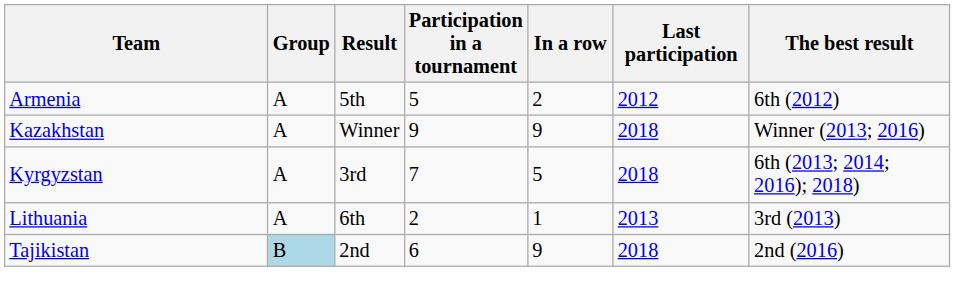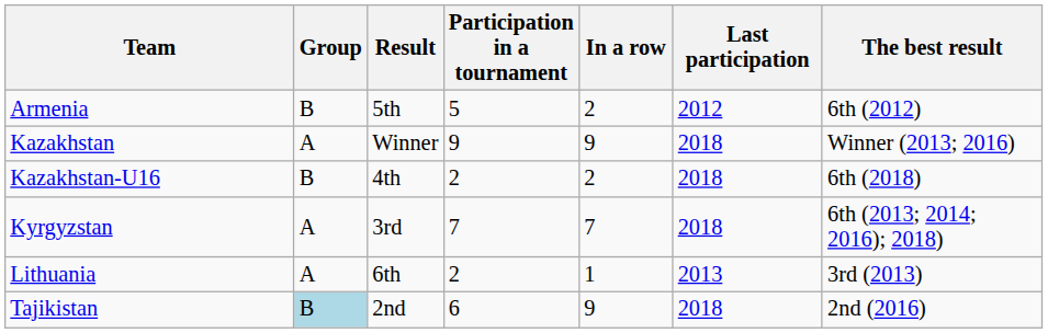 <table class="wikitable sortable">
 <tr>
 <th width=200>Team</th>
 <th width=30>Group</th>
 <th width=15>Result</th>
 <th width=80>Participation in a tournament</th>
 <th width=60>In a row</th>
 <th width=100>Last participation</th>
 <th width=150>The best result</th>
 </tr>
 <tr>
 <td> <a href='#'>Armenia</a></td>
-<td>А</td>
+<td>B</td>
 <td>5th</td>
 <td>5</td>
 <td>2</td>
 <td><a href='#'>2012</a></td>
 <td>6th (<a href='#'>2012</a>)</td>
 </tr>
 <tr>
 <td> <a href='#'>Kazakhstan</a></td>
 <td>A</td>
 <td>Winner</td>
 <td>9</td>
 <td>9</td>
 <td><a href='#'>2018</a></td>
 <td>Winner (<a href='#'>2013</a>; <a href='#'>2016</a>)</td>
 </tr>
 <tr>
+<td> <a href='#'>Kazakhstan-U16</a></td>
+<td>B</td>
+<td>4th</td>
+<td>2</td>
+<td>2</td>
+<td><a href='#'>2018</a></td>
+<td>6th (<a href='#'>2018</a>)</td>
+</tr>
+<tr>
 <td> <a href='#'>Kyrgyzstan</a></td>
 <td>A</td>
 <td>3rd</td>
 <td>7</td>
-<td>5</td>
+<td>7</td>
 <td><a href='#'>2018</a></td>
 <td>6th (<a href='#'>2013</a>; <a href='#'>2014</a>; <a href='#'>2016</a>); <a href='#'>2018</a>)</td>
 </tr>
 <tr>
 <td> <a href='#'>Lithuania</a></td>
 <td>A</td>
 <td>6th</td>
 <td>2</td>
 <td>1</td>
 <td><a href='#'>2013</a></td>
 <td>3rd (<a href='#'>2013</a>)</td>
 </tr>
 <tr>
 <td> <a href='#'>Tajikistan</a></td>
 <td style="background: lightblue;">B</td>
 <td>2nd</td>
 <td>6</td>
 <td>9</td>
 <td><a href='#'>2018</a></td>
 <td>2nd (<a href='#'>2016</a>)</td>
 </tr>
 </table>
